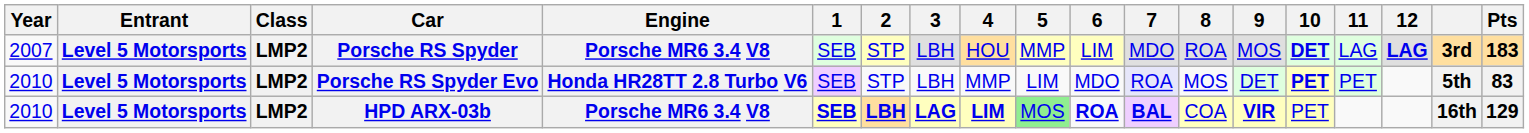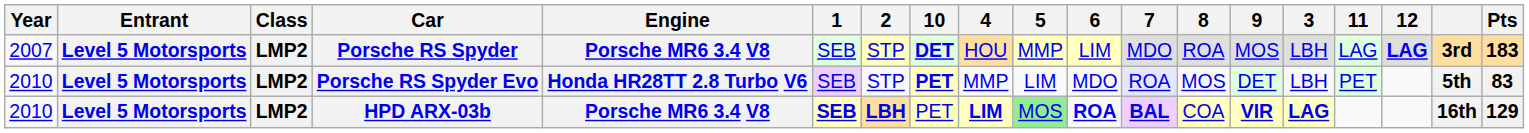 <table class="wikitable" style="text-align:center; font-size:85%">
 <tr>
 <th>Year</th>
 <th>Entrant</th>
 <th>Class</th>
 <th>Car</th>
 <th>Engine</th>
 <th>1</th>
 <th>2</th>
-<th>3</th>
+<th>10</th>
 <th>4</th>
 <th>5</th>
 <th>6</th>
 <th>7</th>
 <th>8</th>
 <th>9</th>
-<th>10</th>
+<th>3</th>
 <th>11</th>
 <th>12</th>
 <th></th>
 <th>Pts</th>
 </tr>
 <tr>
 <td><a href='#'>2007</a></td>
 <th nowrap><a href='#'>Level 5 Motorsports</a></th>
 <th>LMP2</th>
 <th nowrap><a href='#'>Porsche RS Spyder</a></th>
 <th nowrap><a href='#'>Porsche MR6 3.4</a> <a href='#'>V8</a></th>
 <td style="background:#dfffdf;"><a href='#'>SEB</a><br></td>
 <td style="background:#ffffbf;"><a href='#'>STP</a><br></td>
-<td style="background:#dfdfdf;"><a href='#'>LBH</a><br></td>
+<td style="background:#dfffdf;"><strong><a href='#'>DET</a></strong><br></td>
 <td style="background:#ffdf9f;"><a href='#'>HOU</a><br></td>
 <td style="background:#ffffbf;"><a href='#'>MMP</a><br></td>
 <td style="background:#ffffbf;"><a href='#'>LIM</a><br></td>
 <td style="background:#dfdfdf;"><a href='#'>MDO</a><br></td>
 <td style="background:#dfdfdf;"><a href='#'>ROA</a><br></td>
 <td style="background:#dfdfdf;"><a href='#'>MOS</a><br></td>
-<td style="background:#dfffdf;"><strong><a href='#'>DET</a></strong><br></td>
+<td style="background:#dfdfdf;"><a href='#'>LBH</a><br></td>
 <td style="background:#DFFFDF;"><a href='#'>LAG</a><br></td>
 <td style="background:#dfdfdf;"><strong><a href='#'>LAG</a></strong><br></td>
 <th style="background:#ffdf9f;">3rd</th>
 <th style="background:#ffdf9f;">183</th>
 </tr>
 <tr>
 <td><a href='#'>2010</a></td>
 <th nowrap><a href='#'>Level 5 Motorsports</a></th>
 <th>LMP2</th>
 <th nowrap><a href='#'>Porsche RS Spyder Evo</a></th>
 <th nowrap><a href='#'>Honda HR28TT 2.8 Turbo</a> <a href='#'>V6</a></th>
 <td style="background:#EFCFFF;"><a href='#'>SEB</a><br></td>
 <td><a href='#'>STP</a></td>
-<td><a href='#'>LBH</a></td>
+<td style="background:#FFFFBF;"><strong><a href='#'>PET</a></strong><br></td>
 <td><a href='#'>MMP</a></td>
 <td><a href='#'>LIM</a></td>
 <td><a href='#'>MDO</a></td>
 <td style="background: lavender;"><a href='#'>ROA</a></td>
 <td><a href='#'>MOS</a></td>
 <td style="background:#DFFFDF;"><a href='#'>DET</a><br></td>
-<td style="background:#FFFFBF;"><strong><a href='#'>PET</a></strong><br></td>
+<td><a href='#'>LBH</a></td>
 <td style="background:#dfffdf;"><a href='#'>PET</a><br></td>
 <td></td>
 <th>5th</th>
 <th>83</th>
 </tr>
 <tr>
 <td><a href='#'>2010</a></td>
 <th nowrap><a href='#'>Level 5 Motorsports</a></th>
 <th>LMP2</th>
 <th nowrap><a href='#'>HPD ARX-03b</a></th>
 <th nowrap><a href='#'>Porsche MR6 3.4</a> <a href='#'>V8</a></th>
 <td style="background:#FFFFBF;"><strong><a href='#'>SEB</a></strong><br></td>
 <td style="background:#ffdf9f;"><strong><a href='#'>LBH</a></strong><br></td>
-<td style="background:#FFFFBF;"><strong><a href='#'>LAG</a></strong><br></td>
+<td style="background:#FFFFBF;"><a href='#'>PET</a><br></td>
 <td style="background:#FFFFBF;"><strong><a href='#'>LIM</a></strong><br></td>
 <td style="background: lightgreen;"><a href='#'>MOS</a></td>
 <td><strong><a href='#'>ROA</a></strong></td>
 <td style="background:#EFCFFF;"><strong><a href='#'>BAL</a></strong><br></td>
 <td style="background:#FFFFBF;"><a href='#'>COA</a><br></td>
 <td style="background:#FFFFBF;"><strong><a href='#'>VIR</a></strong><br></td>
-<td style="background:#FFFFBF;"><a href='#'>PET</a><br></td>
+<td style="background:#FFFFBF;"><strong><a href='#'>LAG</a></strong><br></td>
 <td></td>
 <td></td>
 <th>16th</th>
 <th>129</th>
 </tr>
 </table>
